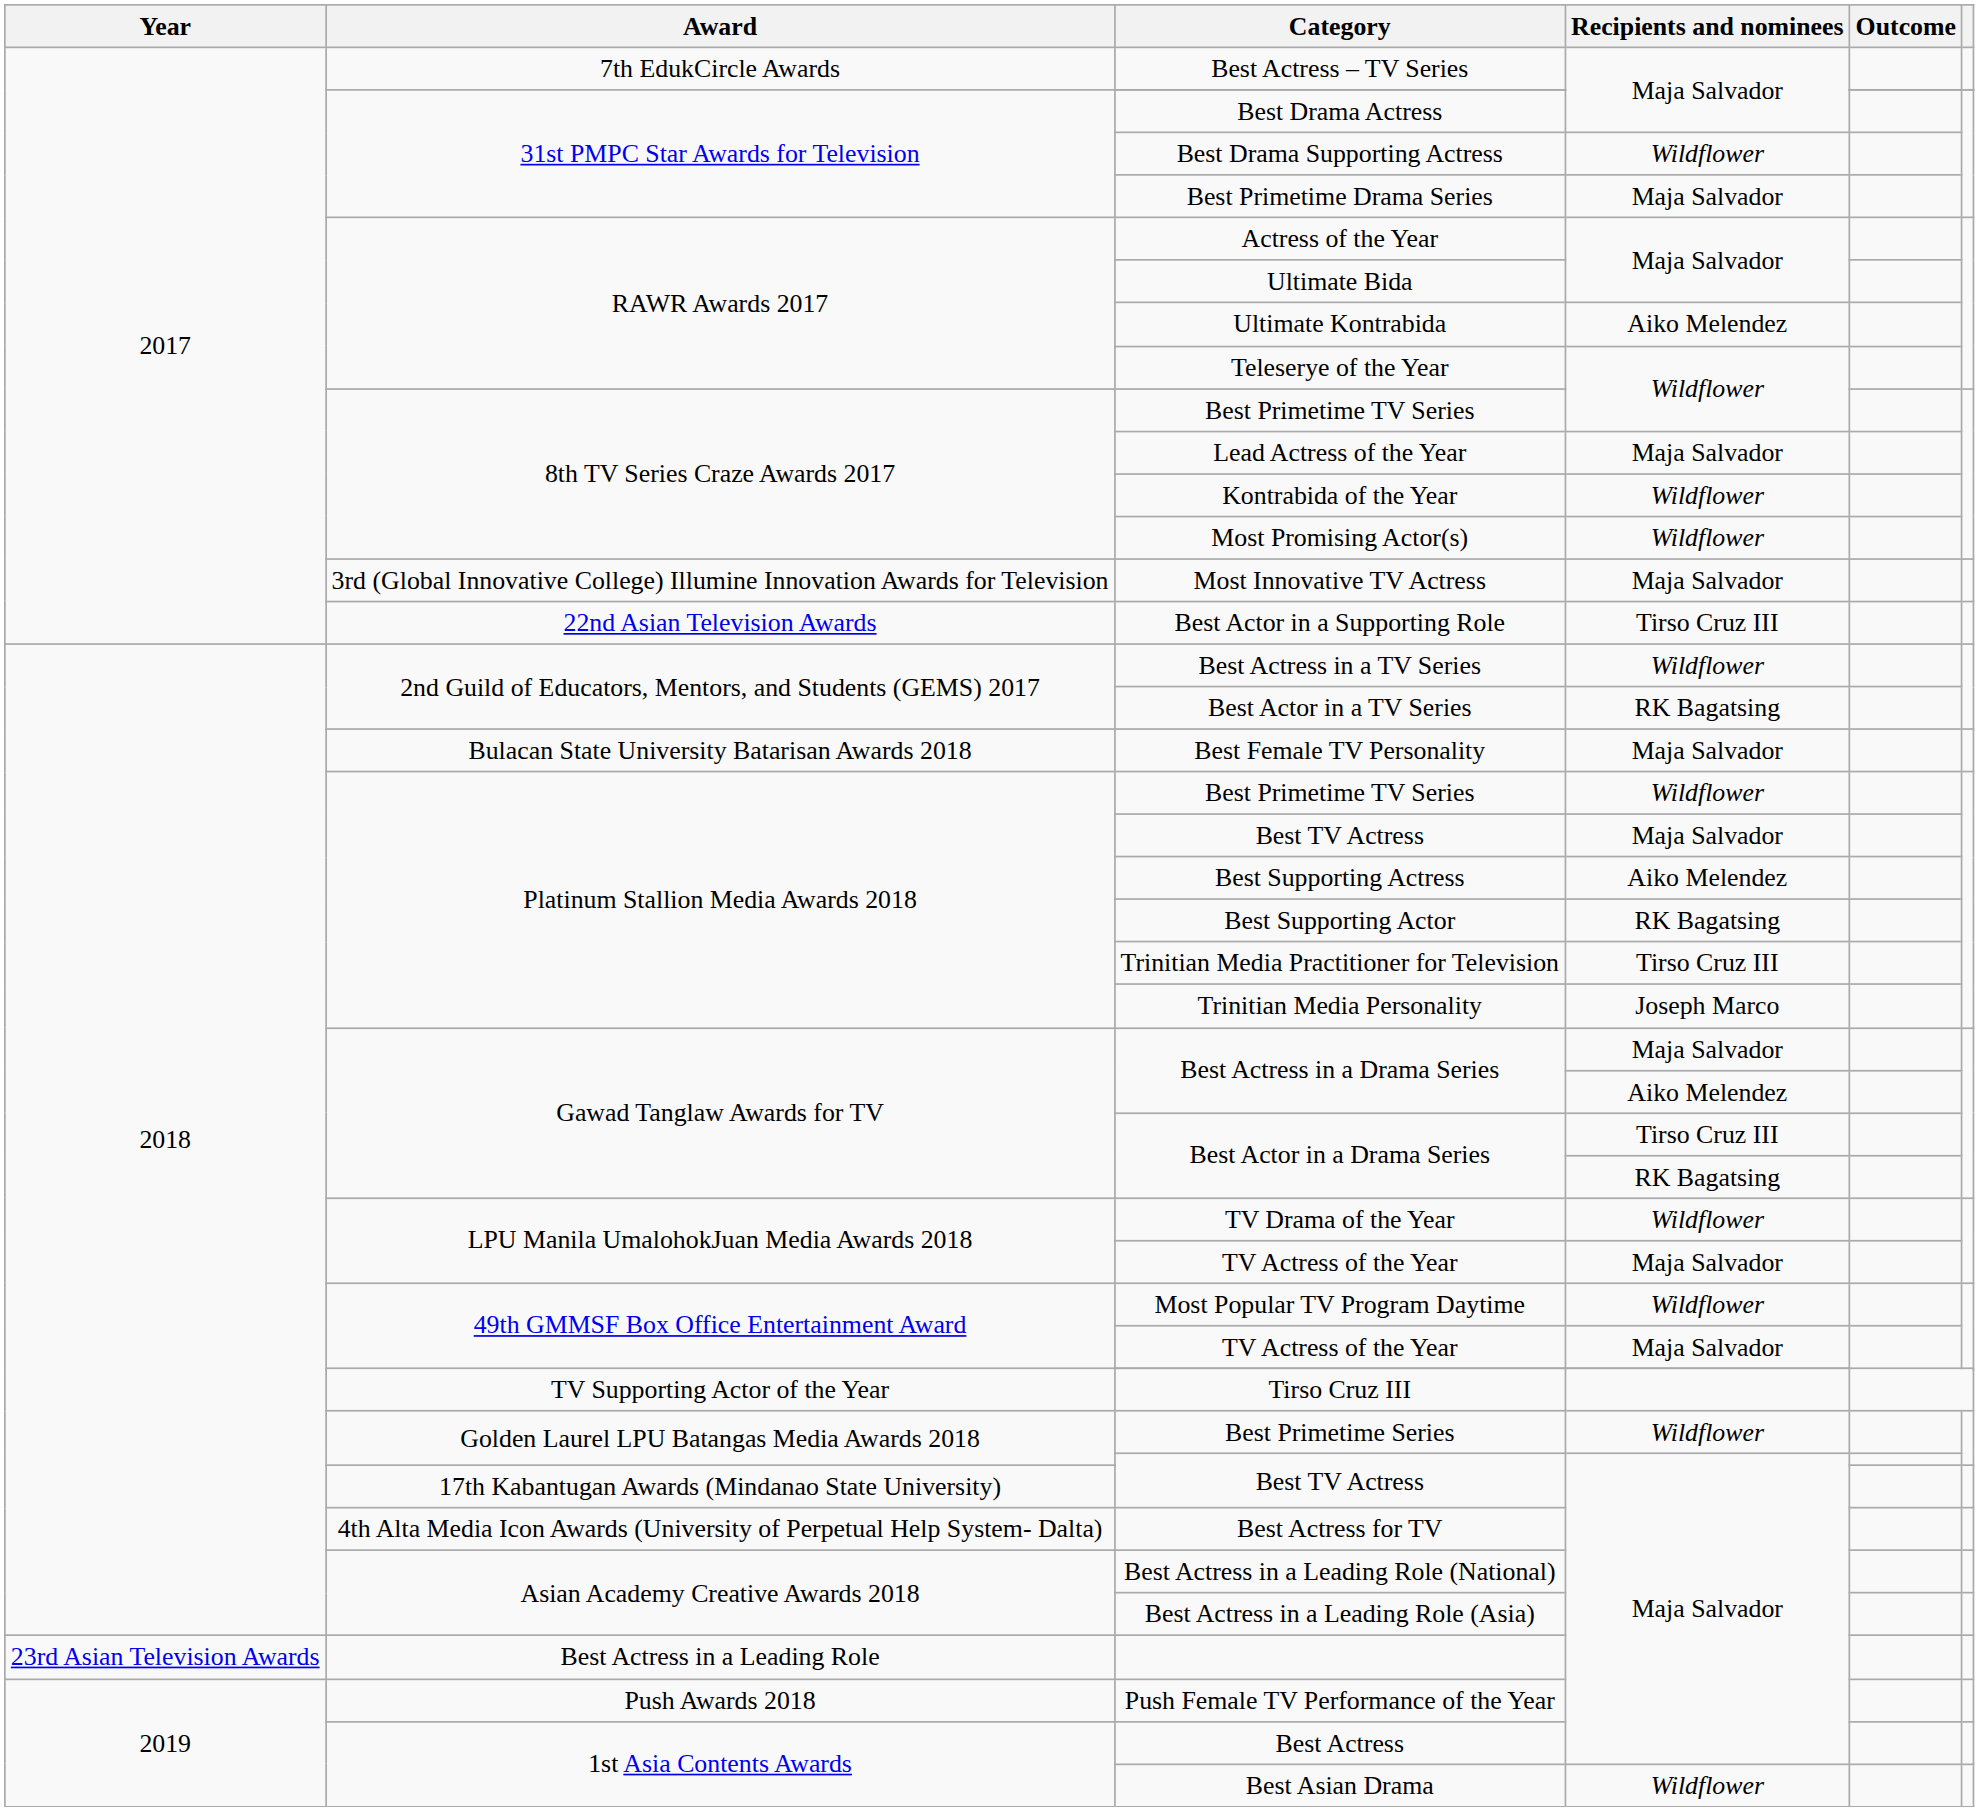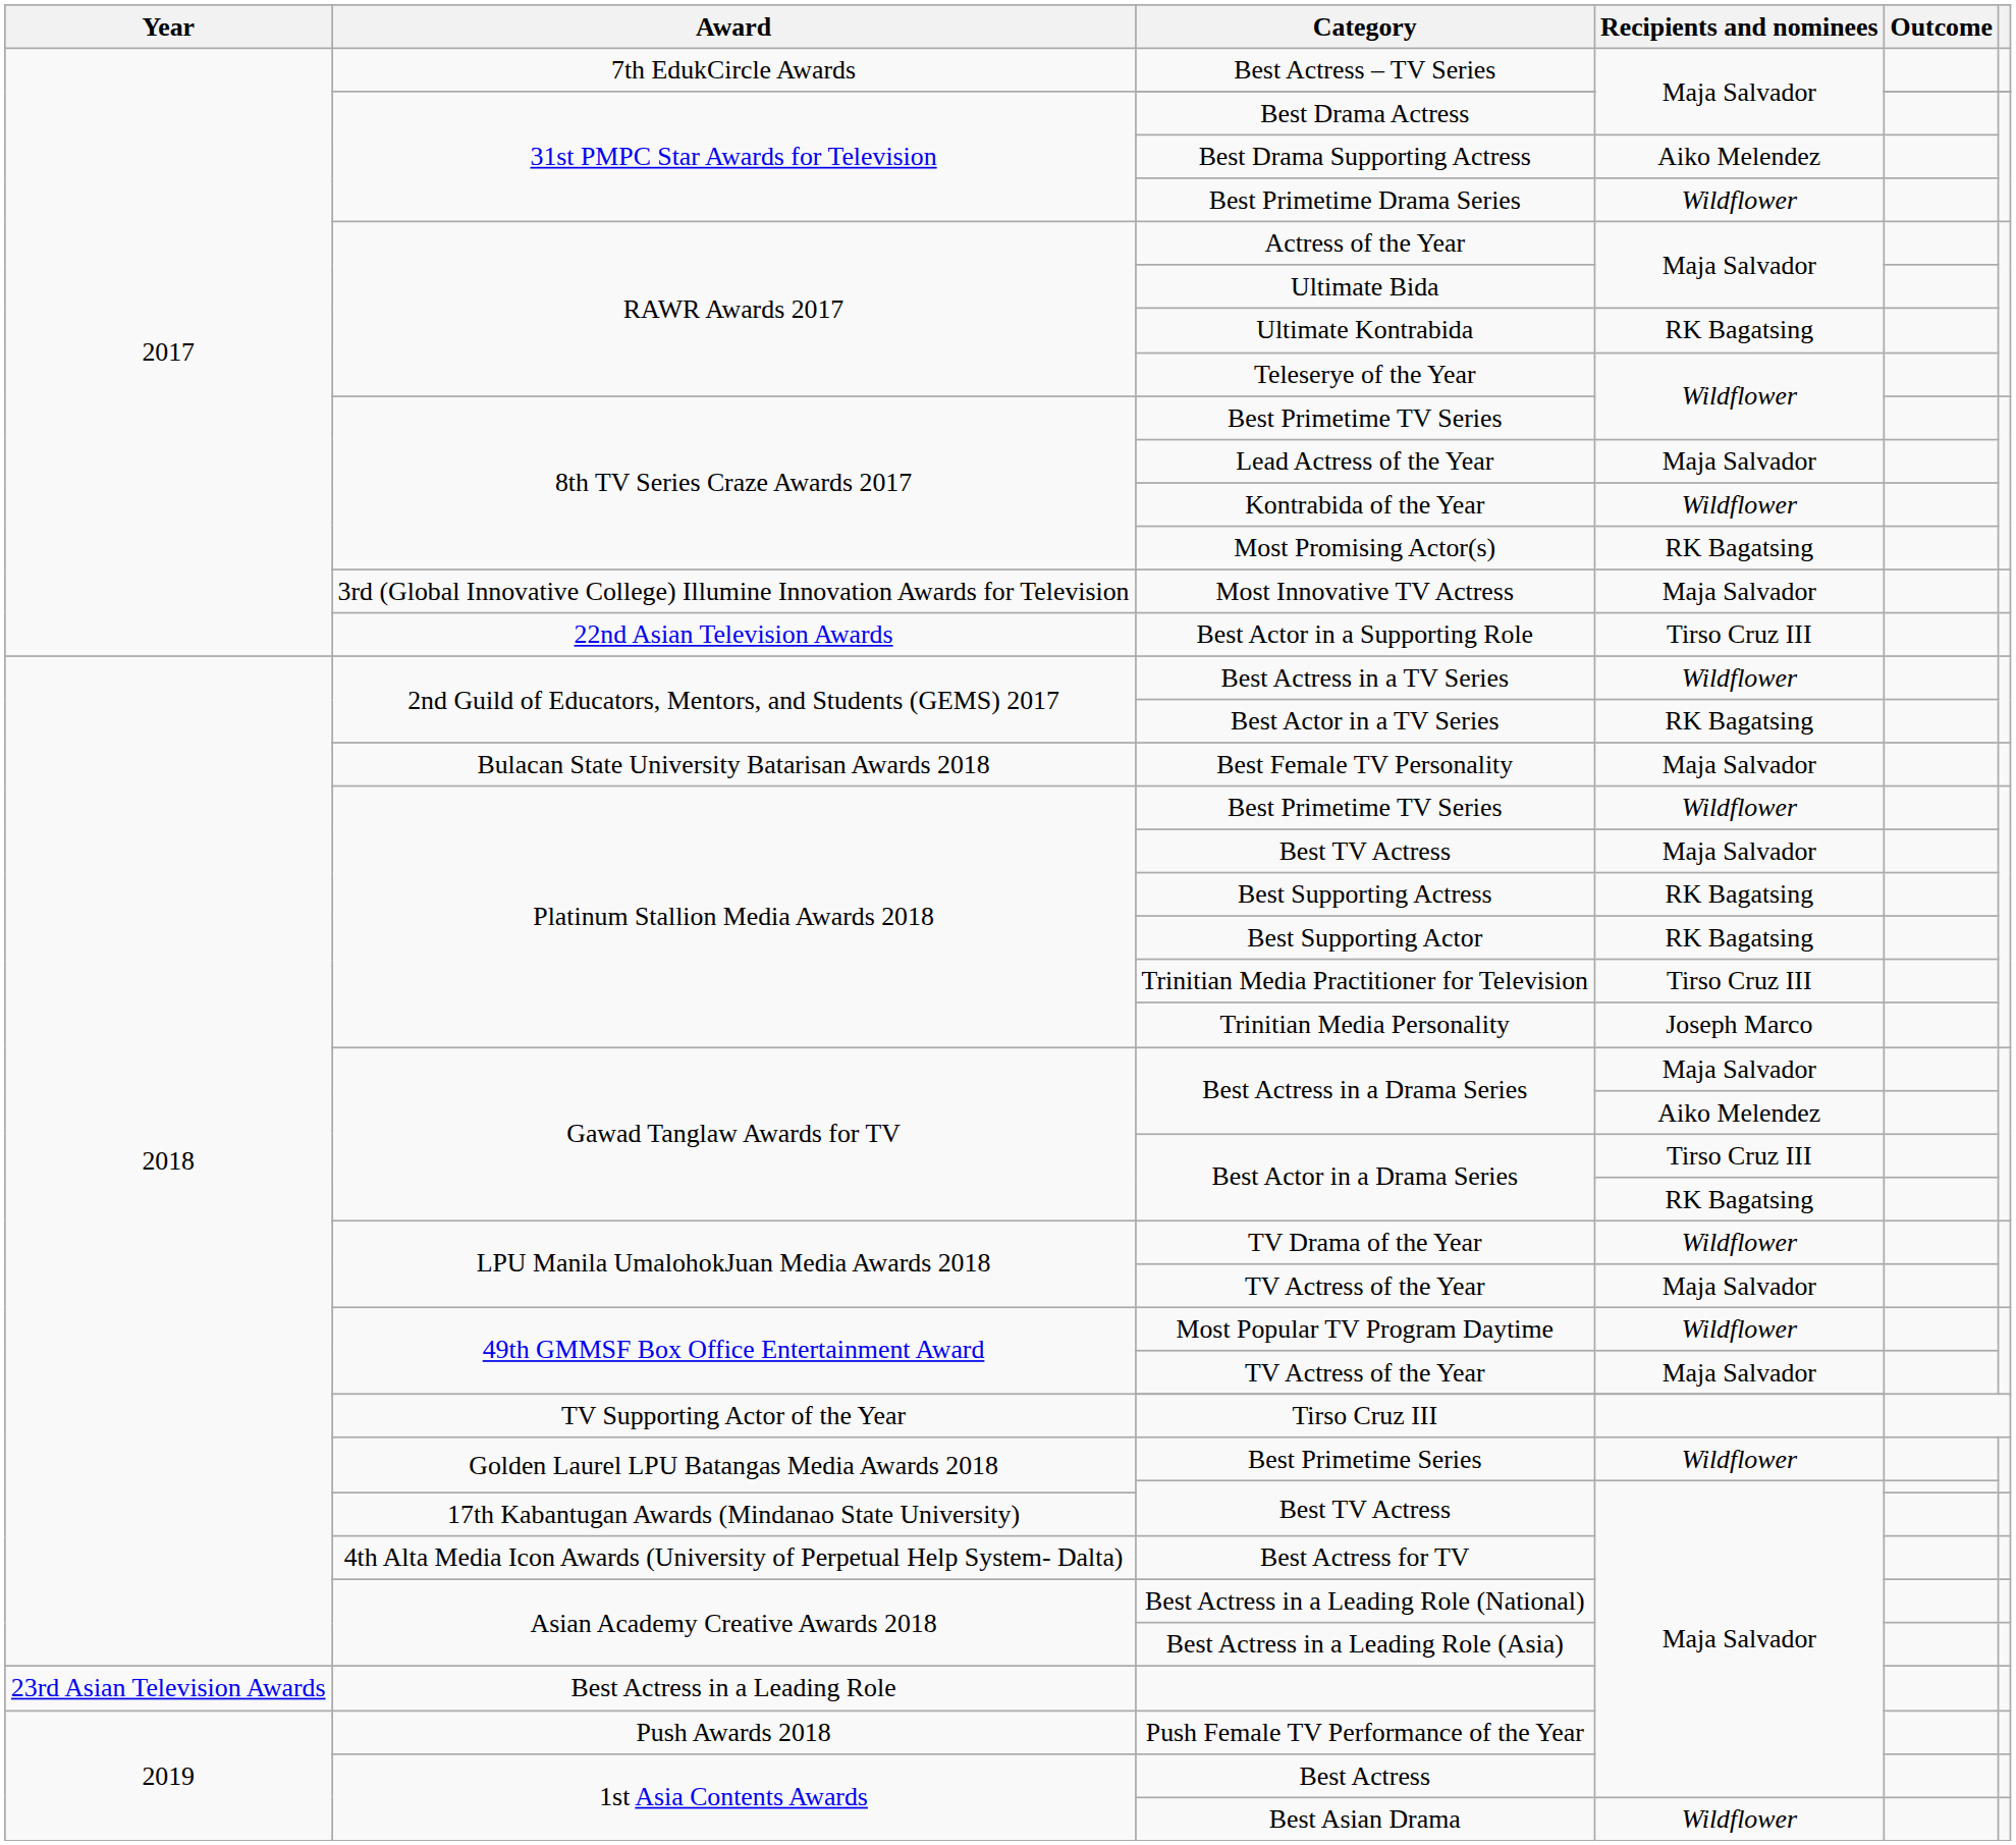 <table class="wikitable" style="font-size:95%; text-align:center;">
 <tr>
 <th>Year</th>
 <th>Award</th>
 <th>Category</th>
 <th>Recipients and nominees</th>
 <th>Outcome</th>
 <th></th>
 </tr>
 <tr>
 <td rowspan="15">2017</td>
 <td>7th EdukCircle Awards</td>
 <td>Best Actress – TV Series</td>
 <td rowspan="3">Maja Salvador</td>
 <td></td>
 <td></td>
 </tr>
 <tr>
 <td rowspan="4"><a href='#'>31st PMPC Star Awards for Television</a></td>
 </tr>
 <tr>
 <td>Best Drama Actress</td>
 <td></td>
 <td rowspan="3"></td>
 </tr>
 <tr>
 <td>Best Drama Supporting Actress</td>
-<td><em>Wildflower</em></td>
+<td>Aiko Melendez</td>
 <td></td>
 </tr>
 <tr>
 <td>Best Primetime Drama Series</td>
-<td>Maja Salvador</td>
+<td><em>Wildflower</em></td>
 <td></td>
 </tr>
 <tr>
 <td rowspan="4">RAWR Awards 2017</td>
 <td>Actress of the Year</td>
 <td rowspan="2">Maja Salvador</td>
 <td></td>
 <td rowspan="4"></td>
 </tr>
 <tr>
 <td>Ultimate Bida</td>
 <td></td>
 </tr>
 <tr>
 <td>Ultimate Kontrabida</td>
-<td>Aiko Melendez</td>
+<td>RK Bagatsing</td>
 <td></td>
 </tr>
 <tr>
 <td>Teleserye of the Year</td>
 <td rowspan="2"><em>Wildflower</em></td>
 <td></td>
 </tr>
 <tr>
 <td rowspan="4">8th TV Series Craze Awards 2017</td>
 <td>Best Primetime TV Series</td>
 <td></td>
 <td rowspan="4"></td>
 </tr>
 <tr>
 <td>Lead Actress of the Year</td>
 <td>Maja Salvador</td>
 <td></td>
 </tr>
 <tr>
 <td>Kontrabida of the Year</td>
 <td><em>Wildflower</em></td>
 <td></td>
 </tr>
 <tr>
 <td>Most Promising Actor(s)</td>
-<td><em>Wildflower</em></td>
+<td>RK Bagatsing</td>
 <td></td>
 </tr>
 <tr>
 <td>3rd (Global Innovative College) Illumine Innovation Awards for Television</td>
 <td>Most Innovative TV Actress</td>
 <td>Maja Salvador</td>
 <td></td>
 <td></td>
 </tr>
 <tr>
 <td><a href='#'>22nd Asian Television Awards</a></td>
 <td>Best Actor in a Supporting Role</td>
 <td>Tirso Cruz III</td>
 <td></td>
 <td></td>
 </tr>
 <tr>
 <td rowspan="25">2018</td>
 <td rowspan="2">2nd Guild of Educators, Mentors, and Students (GEMS) 2017</td>
 <td>Best Actress in a TV Series</td>
 <td><em>Wildflower</em></td>
 <td></td>
 <td rowspan="2"></td>
 </tr>
 <tr>
 <td>Best Actor in a TV Series</td>
 <td>RK Bagatsing</td>
 <td></td>
 </tr>
 <tr>
 <td>Bulacan State University Batarisan Awards 2018</td>
 <td>Best Female TV Personality</td>
 <td>Maja Salvador</td>
 <td></td>
 <td></td>
 </tr>
 <tr>
 <td rowspan="6">Platinum Stallion Media Awards 2018</td>
 <td>Best Primetime TV Series</td>
 <td><em>Wildflower</em></td>
 <td></td>
 <td rowspan="6"></td>
 </tr>
 <tr>
 <td>Best TV Actress</td>
 <td>Maja Salvador</td>
 <td></td>
 </tr>
 <tr>
 <td>Best Supporting Actress</td>
-<td>Aiko Melendez</td>
+<td>RK Bagatsing</td>
 <td></td>
 </tr>
 <tr>
 <td>Best Supporting Actor</td>
 <td>RK Bagatsing</td>
 <td></td>
 </tr>
 <tr>
 <td>Trinitian Media Practitioner for Television</td>
 <td>Tirso Cruz III</td>
 <td></td>
 </tr>
 <tr>
 <td>Trinitian Media Personality</td>
 <td>Joseph Marco</td>
 <td></td>
 </tr>
 <tr>
 <td rowspan="4">Gawad Tanglaw Awards for TV</td>
 <td rowspan="2">Best Actress in a Drama Series</td>
 <td>Maja Salvador</td>
 <td></td>
 <td rowspan="4"></td>
 </tr>
 <tr>
 <td>Aiko Melendez</td>
 <td></td>
 </tr>
 <tr>
 <td rowspan="2">Best Actor in a Drama Series</td>
 <td>Tirso Cruz III</td>
 <td></td>
 </tr>
 <tr>
 <td>RK Bagatsing</td>
 <td></td>
 </tr>
 <tr>
 <td rowspan="2">LPU Manila UmalohokJuan Media Awards 2018</td>
 <td>TV Drama of the Year</td>
 <td><em>Wildflower</em></td>
 <td></td>
 <td rowspan="2"></td>
 </tr>
 <tr>
 <td>TV Actress of the Year</td>
 <td>Maja Salvador</td>
 <td></td>
 </tr>
 <tr>
 <td rowspan="3"><a href='#'>49th GMMSF Box Office Entertainment Award</a></td>
 <td>Most Popular TV Program Daytime</td>
 <td><em>Wildflower</em></td>
 <td></td>
 <td rowspan="3"></td>
 </tr>
 <tr>
 <td>TV Actress of the Year</td>
 <td>Maja Salvador</td>
 <td></td>
 </tr>
 <tr>
 </tr>
 <tr>
 <td>TV Supporting Actor of the Year</td>
 <td>Tirso Cruz III</td>
 <td></td>
 </tr>
 <tr>
 <td rowspan="2">Golden Laurel LPU Batangas Media Awards 2018</td>
 <td>Best Primetime Series</td>
 <td><em>Wildflower</em></td>
 <td></td>
 <td rowspan="2"></td>
 </tr>
 <tr>
 <td rowspan="2">Best TV Actress</td>
 <td rowspan="8">Maja Salvador</td>
 <td></td>
 </tr>
 <tr>
 <td>17th Kabantugan Awards (Mindanao State University)</td>
 <td></td>
 <td></td>
 </tr>
 <tr>
 <td>4th Alta Media Icon Awards (University of Perpetual Help System- Dalta)</td>
 <td>Best Actress for TV</td>
 <td></td>
 <td></td>
 </tr>
 <tr>
 <td rowspan="2">Asian Academy Creative Awards 2018</td>
 <td>Best Actress in a Leading Role (National)</td>
 <td></td>
 <td></td>
 </tr>
 <tr>
 <td>Best Actress in a Leading Role (Asia)</td>
 <td></td>
 <td></td>
 </tr>
 <tr>
 <td><a href='#'>23rd Asian Television Awards</a></td>
 <td>Best Actress in a Leading Role</td>
 <td></td>
 <td></td>
 </tr>
 <tr>
 <td rowspan = "3">2019</td>
 <td>Push Awards 2018</td>
 <td>Push Female TV Performance of the Year</td>
 <td></td>
 <td></td>
 </tr>
 <tr>
 <td rowspan="2">1st <a href='#'>Asia Contents Awards</a></td>
 <td>Best Actress</td>
 <td></td>
 <td></td>
 </tr>
 <tr>
 <td>Best Asian Drama</td>
 <td><em>Wildflower</em></td>
 <td></td>
 <td></td>
 </tr>
 </table>
